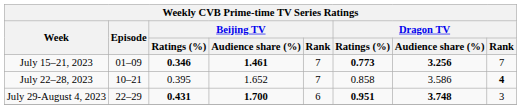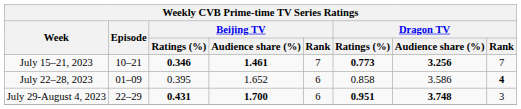 <table class="wikitable sortable mw-collapsible jquery-tablesorter" style="text-align:center">
 <tr>
 <th colspan="10"><strong>Weekly CVB Prime-time TV Series Ratings</strong></th>
 </tr>
 <tr>
 <th rowspan="2"><strong>Week</strong></th>
 <th rowspan="2"><strong>Episode</strong></th>
 <th colspan="3"><a href='#'><strong>Beijing TV</strong></a></th>
 <th colspan="3"><a href='#'><strong>Dragon TV</strong></a></th>
 </tr>
 <tr>
 <th><strong>Ratings (%)</strong></th>
 <th><strong>Audience share (%)</strong></th>
 <th><strong>Rank</strong></th>
 <th><strong>Ratings (%)</strong></th>
 <th><strong>Audience share (%)</strong></th>
 <th><strong>Rank</strong></th>
 </tr>
 <tr>
 <td>July 15–21, 2023</td>
-<td>01–09</td>
+<td>10–21</td>
 <td><strong><span>0.346</span></strong></td>
 <td><strong><span>1.461</span></strong></td>
 <td>7</td>
 <td><strong><span>0.773</span></strong></td>
 <td><strong><span>3.256</span></strong></td>
 <td>7</td>
 </tr>
 <tr>
 <td>July 22–28, 2023</td>
-<td>10–21</td>
+<td>01–09</td>
 <td>0.395</td>
 <td>1.652</td>
-<td>7</td>
+<td>6</td>
 <td>0.858</td>
 <td>3.586</td>
 <td><strong>4</strong></td>
 </tr>
 <tr>
 <td>July 29-August 4, 2023</td>
 <td>22–29</td>
 <td><strong><span>0.431</span></strong></td>
 <td><strong><span>1.700</span></strong></td>
 <td>6</td>
 <td><strong><span>0.951</span></strong></td>
 <td><strong><span>3.748</span></strong></td>
 <td>3</td>
 </tr>
 <tr>
 </tr>
 </table>
